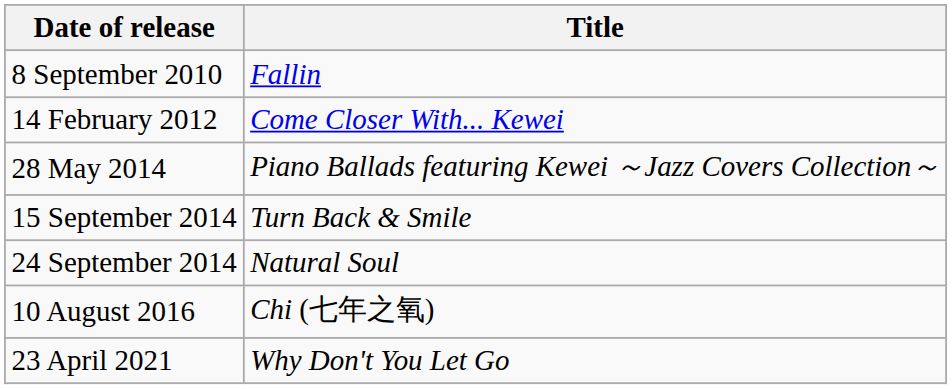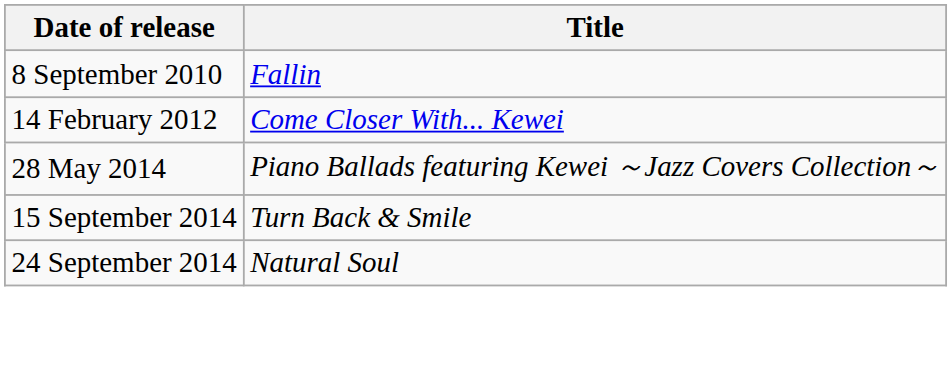 <table class="wikitable sortable">
 <tr>
 <th>Date of release</th>
 <th>Title</th>
 </tr>
 <tr>
 <td>8 September 2010</td>
 <td><em><a href='#'>Fallin</a></em></td>
 </tr>
 <tr>
 <td>14 February 2012</td>
 <td><em><a href='#'>Come Closer With... Kewei</a></em></td>
 </tr>
 <tr>
 <td>28 May 2014</td>
 <td><em>Piano Ballads featuring Kewei ～Jazz Covers Collection～</em></td>
 </tr>
 <tr>
 <td>15 September 2014</td>
 <td><em>Turn Back & Smile</em></td>
 </tr>
 <tr>
 <td>24 September 2014</td>
 <td><em>Natural Soul</em></td>
 </tr>
-<tr>
-<td>10 August 2016</td>
-<td><em>Chi</em> (七年之氧)</td>
-</tr>
-<tr>
-<td>23 April 2021</td>
-<td><em>Why Don't You Let Go</em></td>
-</tr>
 </table>
